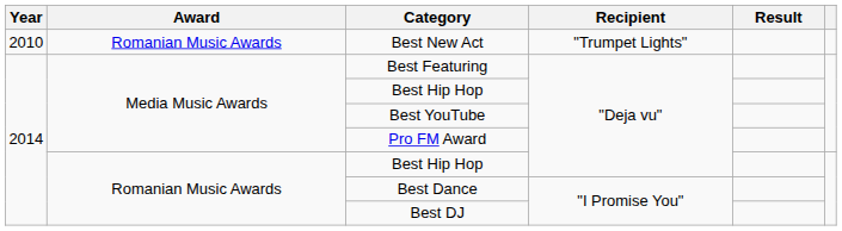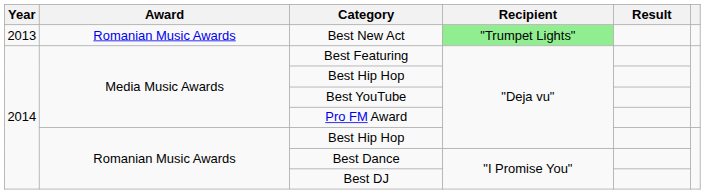 <table class="wikitable plainrowheaders" style="text-align:center;">
 <tr>
 <th style="width:5%;">Year</th>
 <th>Award</th>
 <th>Category</th>
 <th>Recipient</th>
 <th>Result</th>
 <th></th>
 </tr>
 <tr>
-<td>2010</td>
+<td>2013</td>
 <td><a href='#'>Romanian Music Awards</a></td>
 <td>Best New Act</td>
-<td>"Trumpet Lights" </td>
+<td style="background: lightgreen;">"Trumpet Lights" </td>
 <td></td>
 <td style="text-align:center;"></td>
 </tr>
 <tr>
 <td rowspan="7" scope="row">2014</td>
 <td rowspan="4" scope="row">Media Music Awards</td>
 <td>Best Featuring</td>
 <td rowspan="5" scope="row">"Deja vu" </td>
 <td></td>
 <td rowspan="4" style="text-align:center;"></td>
 </tr>
 <tr>
 <td>Best Hip Hop</td>
 <td></td>
 </tr>
 <tr>
 <td>Best YouTube</td>
 <td></td>
 </tr>
 <tr>
 <td><a href='#'>Pro FM</a> Award</td>
 <td></td>
 </tr>
 <tr>
 <td rowspan="3" scope="row">Romanian Music Awards</td>
 <td>Best Hip Hop</td>
 <td></td>
 <td rowspan="3" style="text-align:center;"></td>
 </tr>
 <tr>
 <td>Best Dance</td>
 <td rowspan="2" scope="row">"I Promise You" </td>
 <td></td>
 </tr>
 <tr>
 <td>Best DJ</td>
 <td></td>
 </tr>
 </table>
